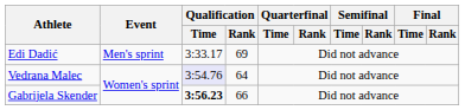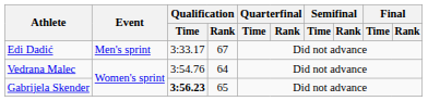 <table class="wikitable" style="font-size:90%">
 <tr>
 <th rowspan="2">Athlete</th>
 <th rowspan="2">Event</th>
 <th colspan="2">Qualification</th>
 <th colspan="2">Quarterfinal</th>
 <th colspan="2">Semifinal</th>
 <th colspan="2">Final</th>
 </tr>
 <tr style="font-size:95%">
 <th>Time</th>
 <th>Rank</th>
 <th>Time</th>
 <th>Rank</th>
 <th>Time</th>
 <th>Rank</th>
 <th>Time</th>
 <th>Rank</th>
 </tr>
 <tr align=center>
 <td align=left><a href='#'>Edi Dadić</a></td>
 <td align=left><a href='#'>Men's sprint</a></td>
 <td>3:33.17</td>
-<td>69</td>
+<td>67</td>
 <td colspan=6>Did not advance</td>
 </tr>
 <tr align=center>
 <td align=left><a href='#'>Vedrana Malec</a></td>
 <td align=left rowspan=2><a href='#'>Women's sprint</a></td>
-<td style="background: lavender;">3:54.76</td>
+<td>3:54.76</td>
 <td>64</td>
 <td colspan=6>Did not advance</td>
 </tr>
 <tr align=center>
 <td align=left><a href='#'>Gabrijela Skender</a></td>
 <td><strong>3:56.23</strong></td>
-<td>66</td>
+<td>65</td>
 <td colspan=6>Did not advance</td>
 </tr>
 </table>
